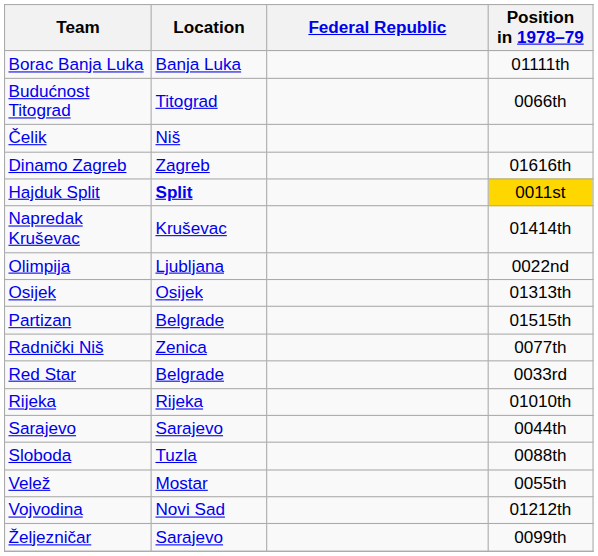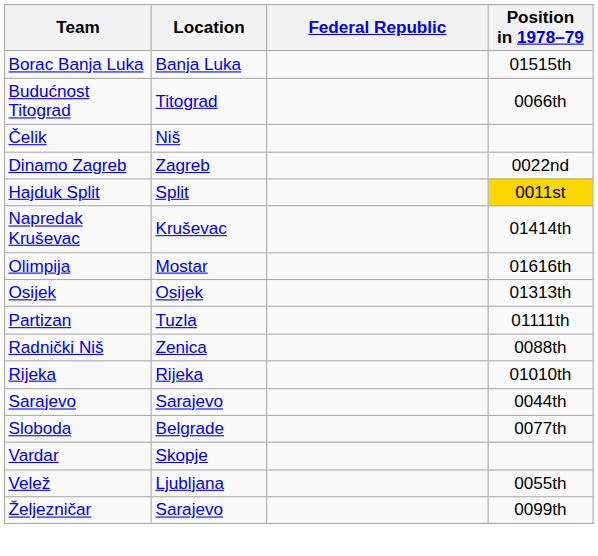 <table class="wikitable sortable" style="text-align: left;">
 <tr>
 <th width="130">Team</th>
 <th width="100">Location</th>
 <th width="200"><a href='#'>Federal Republic</a></th>
 <th width="90">Position<br>in <a href='#'>1978–79</a></th>
 </tr>
 <tr>
 <td><a href='#'>Borac Banja Luka</a></td>
 <td><a href='#'>Banja Luka</a></td>
 <td></td>
-<td style="text-align:center;"><span>011</span>11th</td>
+<td style="text-align:center;"><span>015</span>15th</td>
 </tr>
 <tr>
 <td><a href='#'>Budućnost Titograd</a></td>
 <td><a href='#'>Titograd</a></td>
 <td></td>
 <td style="text-align:center;"><span>006</span>6th</td>
 </tr>
 <tr>
 <td><a href='#'>Čelik</a></td>
 <td><a href='#'>Niš</a></td>
 <td></td>
 <td></td>
 </tr>
 <tr>
 <td><a href='#'>Dinamo Zagreb</a></td>
 <td><a href='#'>Zagreb</a></td>
 <td></td>
-<td style="text-align:center;"><span>016</span>16th</td>
+<td style="text-align:center;"><span>002</span>2nd</td>
 </tr>
 <tr>
 <td><a href='#'>Hajduk Split</a></td>
-<td><strong><a href='#'>Split</a></strong></td>
+<td><a href='#'>Split</a></td>
 <td></td>
 <td style="text-align:center;" bgcolor="gold"><span>001</span>1st</td>
 </tr>
 <tr>
 <td><a href='#'>Napredak Kruševac</a></td>
 <td><a href='#'>Kruševac</a></td>
 <td></td>
 <td style="text-align:center;"><span>014</span>14th</td>
 </tr>
 <tr>
 <td><a href='#'>Olimpija</a></td>
-<td><a href='#'>Ljubljana</a></td>
+<td><a href='#'>Mostar</a></td>
 <td></td>
-<td style="text-align:center;"><span>002</span>2nd</td>
+<td style="text-align:center;"><span>016</span>16th</td>
 </tr>
 <tr>
 <td><a href='#'>Osijek</a></td>
 <td><a href='#'>Osijek</a></td>
 <td></td>
 <td style="text-align:center;"><span>013</span>13th</td>
 </tr>
 <tr>
 <td><a href='#'>Partizan</a></td>
-<td><a href='#'>Belgrade</a></td>
+<td><a href='#'>Tuzla</a></td>
 <td></td>
-<td style="text-align:center;"><span>015</span>15th</td>
+<td style="text-align:center;"><span>011</span>11th</td>
 </tr>
 <tr>
 <td><a href='#'>Radnički Niš</a></td>
 <td><a href='#'>Zenica</a></td>
 <td></td>
-<td style="text-align:center;"><span>007</span>7th</td>
-</tr>
-<tr>
-<td><a href='#'>Red Star</a></td>
-<td><a href='#'>Belgrade</a></td>
-<td></td>
-<td style="text-align:center;"><span>003</span>3rd</td>
+<td style="text-align:center;"><span>008</span>8th</td>
 </tr>
 <tr>
 <td><a href='#'>Rijeka</a></td>
 <td><a href='#'>Rijeka</a></td>
 <td></td>
 <td style="text-align:center;"><span>010</span>10th</td>
 </tr>
 <tr>
 <td><a href='#'>Sarajevo</a></td>
 <td><a href='#'>Sarajevo</a></td>
 <td></td>
 <td style="text-align:center;"><span>004</span>4th</td>
 </tr>
 <tr>
 <td><a href='#'>Sloboda</a></td>
-<td><a href='#'>Tuzla</a></td>
+<td><a href='#'>Belgrade</a></td>
 <td></td>
-<td style="text-align:center;"><span>008</span>8th</td>
+<td style="text-align:center;"><span>007</span>7th</td>
+</tr>
+<tr>
+<td><a href='#'>Vardar</a></td>
+<td><a href='#'>Skopje</a></td>
+<td></td>
+<td></td>
 </tr>
 <tr>
 <td><a href='#'>Velež</a></td>
-<td><a href='#'>Mostar</a></td>
+<td><a href='#'>Ljubljana</a></td>
 <td></td>
 <td style="text-align:center;"><span>005</span>5th</td>
-</tr>
-<tr>
-<td><a href='#'>Vojvodina</a></td>
-<td><a href='#'>Novi Sad</a></td>
-<td></td>
-<td style="text-align:center;"><span>012</span>12th</td>
 </tr>
 <tr>
 <td><a href='#'>Željezničar</a></td>
 <td><a href='#'>Sarajevo</a></td>
 <td></td>
 <td style="text-align:center;"><span>009</span>9th</td>
 </tr>
 <tr>
 </tr>
 </table>
